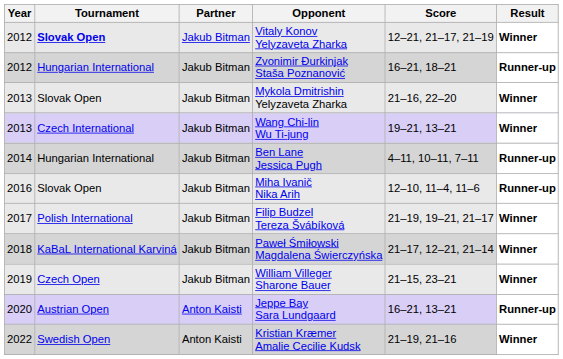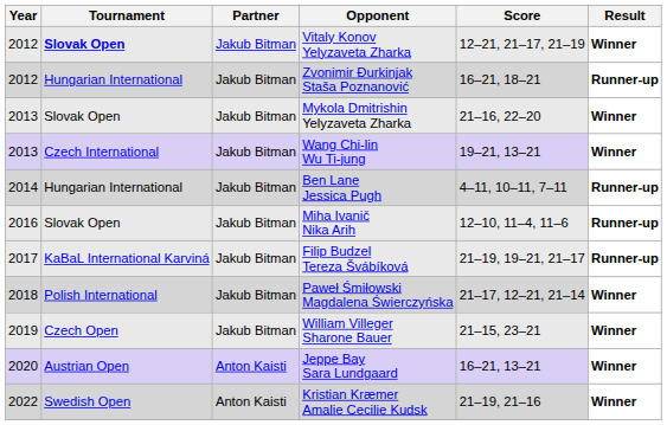 <table class="sortable wikitable" style="font-size: 90%;">
 <tr>
 <th>Year</th>
 <th>Tournament</th>
 <th>Partner</th>
 <th>Opponent</th>
 <th>Score</th>
 <th>Result</th>
 </tr>
 <tr style="background:#E9E9E9">
 <td align="center">2012</td>
 <td align="left"><strong><a href='#'>Slovak Open</a></strong></td>
 <td align="left"> <a href='#'>Jakub Bitman</a></td>
 <td align="left"> <a href='#'>Vitaly Konov</a><br> <a href='#'>Yelyzaveta Zharka</a></td>
 <td align="left">12–21, 21–17, 21–19</td>
 <td style="text-align:left; background:white"> <strong>Winner</strong></td>
 </tr>
 <tr style="background:#D5D5D5">
 <td align="center">2012</td>
 <td align="left"><a href='#'>Hungarian International</a></td>
 <td align="left"> Jakub Bitman</td>
 <td align="left"> <a href='#'>Zvonimir Đurkinjak</a><br> <a href='#'>Staša Poznanović</a></td>
 <td align="left">16–21, 18–21</td>
 <td style="text-align:left; background:white"> <strong>Runner-up</strong></td>
 </tr>
 <tr style="background:#E9E9E9">
 <td align="center">2013</td>
 <td align="left">Slovak Open</td>
 <td align="left"> Jakub Bitman</td>
 <td align="left"> <a href='#'>Mykola Dmitrishin</a><br> Yelyzaveta Zharka</td>
 <td align="left">21–16, 22–20</td>
 <td style="text-align:left; background:white"> <strong>Winner</strong></td>
 </tr>
 <tr style="background:#D8CEF6">
 <td align="center">2013</td>
 <td align="left"><a href='#'>Czech International</a></td>
 <td align="left"> Jakub Bitman</td>
 <td align="left"> <a href='#'>Wang Chi-lin</a><br> <a href='#'>Wu Ti-jung</a></td>
 <td align="left">19–21, 13–21</td>
 <td style="text-align:left; background:white"> <strong>Winner</strong></td>
 </tr>
 <tr style="background:#D5D5D5">
 <td align="center">2014</td>
 <td align="left">Hungarian International</td>
 <td align="left"> Jakub Bitman</td>
 <td align="left"> <a href='#'>Ben Lane</a><br> <a href='#'>Jessica Pugh</a></td>
 <td align="left">4–11, 10–11, 7–11</td>
 <td style="text-align:left; background:white"> <strong>Runner-up</strong></td>
 </tr>
 <tr style="background:#E9E9E9">
 <td align="center">2016</td>
 <td align="left">Slovak Open</td>
 <td align="left"> Jakub Bitman</td>
 <td align="left"> <a href='#'>Miha Ivanič</a><br> <a href='#'>Nika Arih</a></td>
 <td align="left">12–10, 11–4, 11–6</td>
 <td style="text-align:left; background:white"> <strong>Runner-up</strong></td>
 </tr>
 <tr style="background:#E9E9E9">
 <td align="center">2017</td>
-<td align="left"><a href='#'>Polish International</a></td>
+<td align="left"><a href='#'>KaBaL International Karviná</a></td>
 <td align="left"> Jakub Bitman</td>
 <td align="left"> <a href='#'>Filip Budzel</a><br> <a href='#'>Tereza Švábíková</a></td>
 <td align="left">21–19, 19–21, 21–17</td>
-<td style="text-align:left; background:white"> <strong>Winner</strong></td>
+<td style="text-align:left; background:white"> <strong>Runner-up</strong></td>
 </tr>
 <tr style="background:#D5D5D5">
 <td align="center">2018</td>
-<td align="left"><a href='#'>KaBaL International Karviná</a></td>
+<td align="left"><a href='#'>Polish International</a></td>
 <td align="left"> Jakub Bitman</td>
 <td align="left"> <a href='#'>Paweł Śmiłowski</a><br> <a href='#'>Magdalena Świerczyńska</a></td>
 <td align="left">21–17, 12–21, 21–14</td>
 <td style="text-align:left; background:white"> <strong>Winner</strong></td>
 </tr>
 <tr style="background:#E9E9E9">
 <td align="center">2019</td>
 <td align="left"><a href='#'>Czech Open</a></td>
 <td align="left"> Jakub Bitman</td>
 <td align="left"> <a href='#'>William Villeger</a><br> <a href='#'>Sharone Bauer</a></td>
 <td align="left">21–15, 23–21</td>
 <td style="text-align:left; background:white"> <strong>Winner</strong></td>
 </tr>
 <tr style="background:#D8CEF6">
 <td align="center">2020</td>
 <td align="left"><a href='#'>Austrian Open</a></td>
 <td align="left"> <a href='#'>Anton Kaisti</a></td>
 <td align="left"> <a href='#'>Jeppe Bay</a><br> <a href='#'>Sara Lundgaard</a></td>
 <td align="left">16–21, 13–21</td>
-<td style="text-align:left; background:white"> <strong>Runner-up</strong></td>
+<td style="text-align:left; background:white"> <strong>Winner</strong></td>
 </tr>
 <tr style="background:#D5D5D5">
 <td align="center">2022</td>
 <td align="left"><a href='#'>Swedish Open</a></td>
 <td align="left"> Anton Kaisti</td>
 <td align="left"> <a href='#'>Kristian Kræmer</a><br> <a href='#'>Amalie Cecilie Kudsk</a></td>
 <td align="left">21–19, 21–16</td>
 <td style="text-align:left; background:white"> <strong>Winner</strong></td>
 </tr>
 </table>
